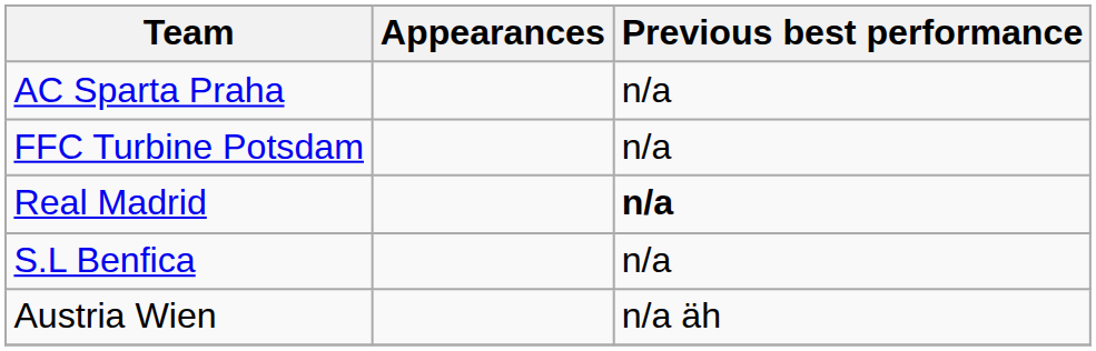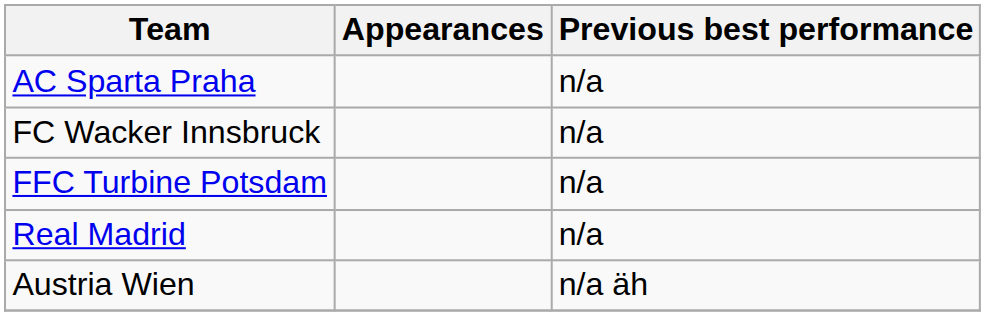 <table class="wikitable sortable" style="text-align: left;">
 <tr>
 <th>Team</th>
 <th>Appearances</th>
 <th>Previous best performance</th>
 </tr>
 <tr>
 <td> <a href='#'>AC Sparta Praha</a></td>
 <td></td>
 <td>n/a</td>
 </tr>
 <tr>
+<td> FC Wacker Innsbruck</td>
+<td></td>
+<td>n/a</td>
+</tr>
+<tr>
 <td> <a href='#'>FFC Turbine Potsdam</a></td>
 <td></td>
 <td>n/a</td>
 </tr>
 <tr>
 <td> <a href='#'>Real Madrid</a></td>
-<td></td>
-<td><strong>n/a</strong></td>
-</tr>
-<tr>
-<td> <a href='#'>S.L Benfica</a></td>
 <td></td>
 <td>n/a</td>
 </tr>
 <tr>
 <td> Austria Wien</td>
 <td></td>
 <td>n/a äh</td>
 </tr>
 <tr>
 </tr>
 </table>
